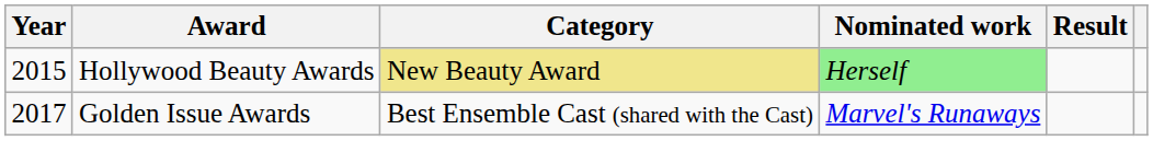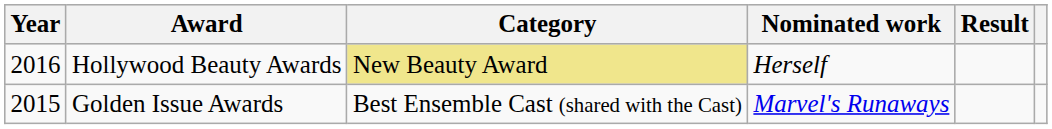 <table class="wikitable sortable">
 <tr>
 <th scope="col">Year</th>
 <th scope="col">Award</th>
 <th scope="col">Category</th>
 <th scope="col">Nominated work</th>
 <th scope="col">Result</th>
 <th scope="col" class="unsortable"></th>
 </tr>
 <tr>
-<td>2015</td>
+<td>2016</td>
 <td>Hollywood Beauty Awards</td>
 <td style="background: khaki;">New Beauty Award</td>
-<td style="background: lightgreen;"><em>Herself</em></td>
+<td><em>Herself</em></td>
 <td></td>
 <td style="text-align:center;"></td>
 </tr>
 <tr>
-<td>2017</td>
+<td>2015</td>
 <td>Golden Issue Awards</td>
 <td>Best Ensemble Cast <small>(shared with the Cast)</small></td>
 <td><em><a href='#'>Marvel's Runaways</a></em></td>
 <td></td>
 <td style="text-align:center;"></td>
 </tr>
 </table>
